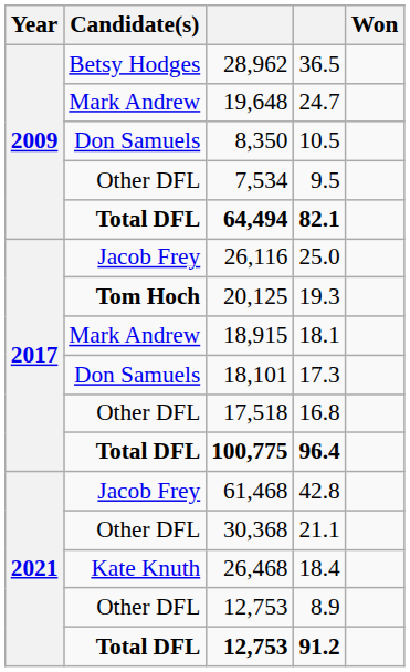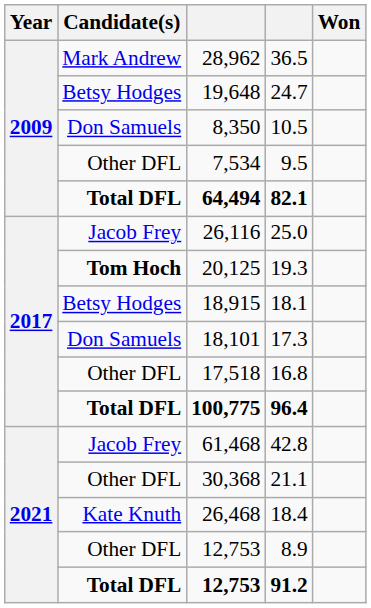 <table class="wikitable sortable" style="font-size: 90%;text-align:right;">
 <tr>
 <th>Year</th>
 <th>Candidate(s)</th>
 <th></th>
 <th></th>
 <th>Won</th>
 </tr>
 <tr>
 <th rowspan="5"><a href='#'>2009</a></th>
-<td><a href='#'>Betsy Hodges</a></td>
+<td><a href='#'>Mark Andrew</a></td>
 <td>28,962</td>
 <td>36.5</td>
 <td></td>
 </tr>
 <tr>
-<td><a href='#'>Mark Andrew</a></td>
+<td><a href='#'>Betsy Hodges</a></td>
 <td>19,648</td>
 <td>24.7</td>
 <td></td>
 </tr>
 <tr>
 <td><a href='#'>Don Samuels</a></td>
 <td>8,350</td>
 <td>10.5</td>
 <td></td>
 </tr>
 <tr>
 <td>Other DFL</td>
 <td>7,534</td>
 <td>9.5</td>
 <td></td>
 </tr>
 <tr>
 <td><strong>Total DFL</strong></td>
 <td><strong>64,494</strong></td>
 <td><strong>82.1</strong></td>
 <td></td>
 </tr>
 <tr>
 <th rowspan="6"><a href='#'>2017</a></th>
 <td><a href='#'>Jacob Frey</a></td>
 <td>26,116</td>
 <td>25.0</td>
 <td></td>
 </tr>
 <tr>
 <td><strong>Tom Hoch</strong></td>
 <td>20,125</td>
 <td>19.3</td>
 <td></td>
 </tr>
 <tr>
-<td><a href='#'>Mark Andrew</a></td>
+<td><a href='#'>Betsy Hodges</a></td>
 <td>18,915</td>
 <td>18.1</td>
 <td></td>
 </tr>
 <tr>
 <td><a href='#'>Don Samuels</a></td>
 <td>18,101</td>
 <td>17.3</td>
 <td></td>
 </tr>
 <tr>
 <td>Other DFL</td>
 <td>17,518</td>
 <td>16.8</td>
 <td></td>
 </tr>
 <tr>
 <td><strong>Total DFL</strong></td>
 <td><strong>100,775</strong></td>
 <td><strong>96.4</strong></td>
 <td></td>
 </tr>
 <tr>
 <th rowspan="5"><a href='#'>2021</a></th>
 <td><a href='#'>Jacob Frey</a></td>
 <td>61,468</td>
 <td>42.8</td>
 <td></td>
 </tr>
 <tr>
 <td>Other DFL</td>
 <td>30,368</td>
 <td>21.1</td>
 <td></td>
 </tr>
 <tr>
 <td><a href='#'>Kate Knuth</a></td>
 <td>26,468</td>
 <td>18.4</td>
 <td></td>
 </tr>
 <tr>
 <td>Other DFL</td>
 <td>12,753</td>
 <td>8.9</td>
 <td></td>
 </tr>
 <tr>
 <td><strong>Total DFL</strong></td>
 <td><strong>12,753</strong></td>
 <td><strong>91.2</strong></td>
 <td></td>
 </tr>
 </table>
